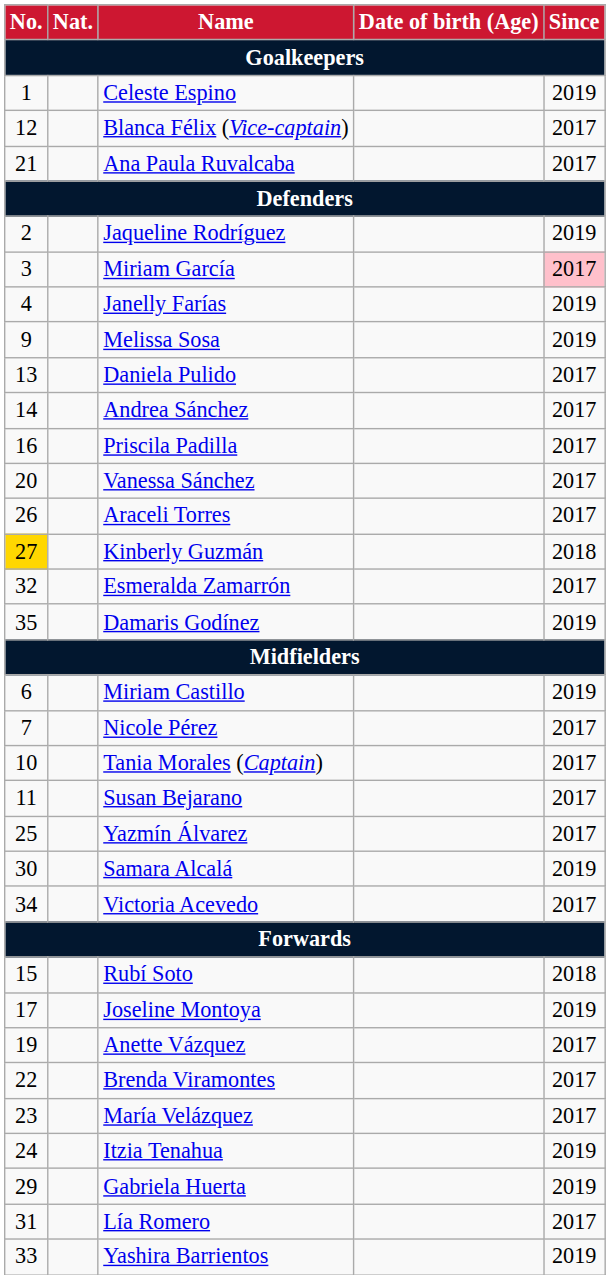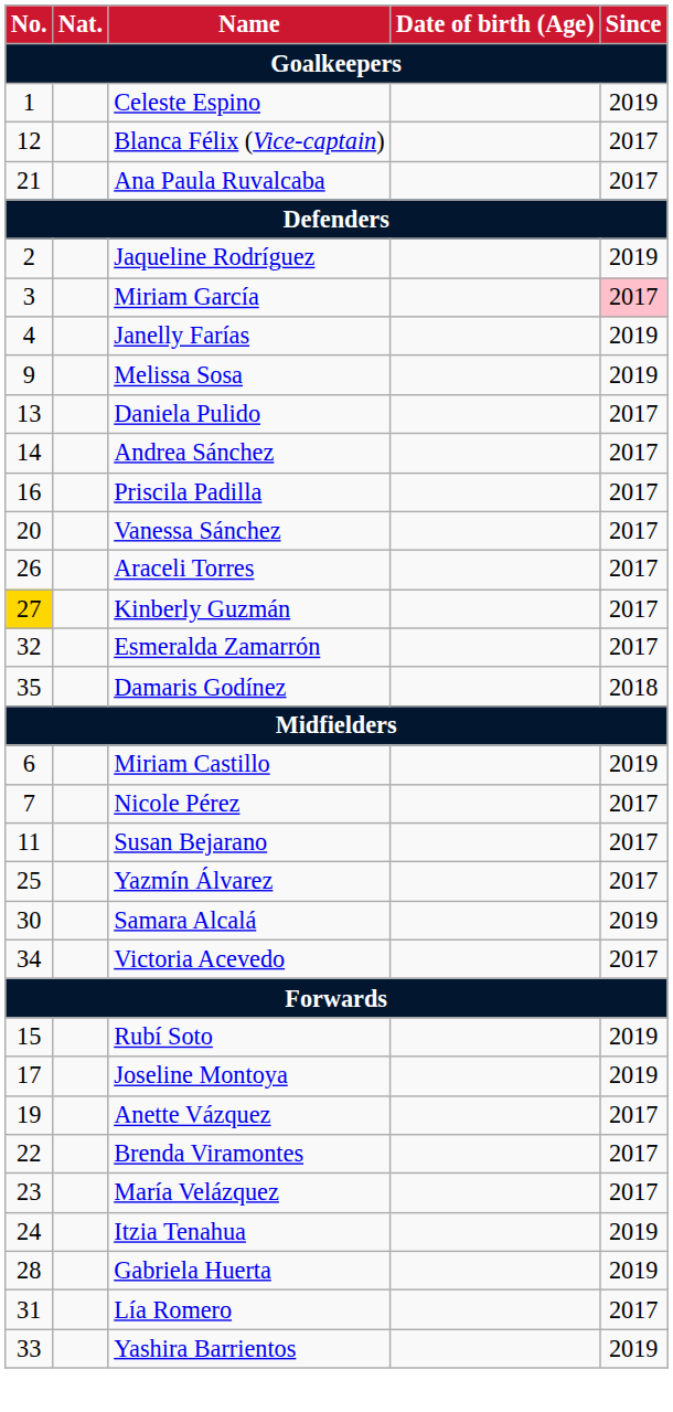 <table class="wikitable" style="text-align:center; font-size:100%;">
 <tr>
 <th style=background-color:#CD1731;color:#FFFFFF>No.</th>
 <th style=background-color:#CD1731;color:#FFFFFF>Nat.</th>
 <th style=background-color:#CD1731;color:#FFFFFF>Name</th>
 <th style=background-color:#CD1731;color:#FFFFFF>Date of birth (Age)</th>
 <th style=background-color:#CD1731;color:#FFFFFF>Since</th>
 </tr>
 <tr>
 <th colspan="5" style="background:#02172F; color:#FFFFFF; text-align:center;">Goalkeepers</th>
 </tr>
 <tr>
 <td>1</td>
 <td></td>
 <td align=left><a href='#'>Celeste Espino</a></td>
 <td></td>
 <td>2019</td>
 </tr>
 <tr>
 <td>12</td>
 <td></td>
 <td align=left><a href='#'>Blanca Félix</a> (<em><a href='#'>Vice-captain</a></em>)</td>
 <td></td>
 <td>2017</td>
 </tr>
 <tr>
 <td>21</td>
 <td></td>
 <td align=left><a href='#'>Ana Paula Ruvalcaba</a></td>
 <td></td>
 <td>2017</td>
 </tr>
 <tr>
 <th colspan="5" style="background:#02172F; color:#FFFFFF; text-align:center;">Defenders</th>
 </tr>
 <tr>
 <td>2</td>
 <td></td>
 <td align=left><a href='#'>Jaqueline Rodríguez</a></td>
 <td></td>
 <td>2019</td>
 </tr>
 <tr>
 <td>3</td>
 <td></td>
 <td align=left><a href='#'>Miriam García</a></td>
 <td></td>
 <td style="background: pink;">2017</td>
 </tr>
 <tr>
 <td>4</td>
 <td></td>
 <td align=left><a href='#'>Janelly Farías</a></td>
 <td></td>
 <td>2019</td>
 </tr>
 <tr>
 <td>9</td>
 <td></td>
 <td align=left><a href='#'>Melissa Sosa</a></td>
 <td></td>
 <td>2019</td>
 </tr>
 <tr>
 <td>13</td>
 <td></td>
 <td align=left><a href='#'>Daniela Pulido</a></td>
 <td></td>
 <td>2017</td>
 </tr>
 <tr>
 <td>14</td>
 <td></td>
 <td align=left><a href='#'>Andrea Sánchez</a></td>
 <td></td>
 <td>2017</td>
 </tr>
 <tr>
 <td>16</td>
 <td></td>
 <td align=left><a href='#'>Priscila Padilla</a></td>
 <td></td>
 <td>2017</td>
 </tr>
 <tr>
 <td>20</td>
 <td></td>
 <td align=left><a href='#'>Vanessa Sánchez</a></td>
 <td></td>
 <td>2017</td>
 </tr>
 <tr>
 <td>26</td>
 <td></td>
 <td align=left><a href='#'>Araceli Torres</a></td>
 <td></td>
 <td>2017</td>
 </tr>
 <tr>
 <td style="background: gold;">27</td>
 <td></td>
 <td align=left><a href='#'>Kinberly Guzmán</a></td>
 <td></td>
-<td>2018</td>
+<td>2017</td>
 </tr>
 <tr>
 <td>32</td>
 <td></td>
 <td align=left><a href='#'>Esmeralda Zamarrón</a></td>
 <td></td>
 <td>2017</td>
 </tr>
 <tr>
 <td>35</td>
 <td></td>
 <td align=left><a href='#'>Damaris Godínez</a></td>
 <td></td>
-<td>2019</td>
+<td>2018</td>
 </tr>
 <tr>
 <th colspan="5" style="background:#02172F; color:#FFFFFF; text-align:center;">Midfielders</th>
 </tr>
 <tr>
 <td>6</td>
 <td></td>
 <td align=left><a href='#'>Miriam Castillo</a></td>
 <td></td>
 <td>2019</td>
 </tr>
 <tr>
 <td>7</td>
 <td></td>
 <td align=left><a href='#'>Nicole Pérez</a></td>
-<td></td>
-<td>2017</td>
-</tr>
-<tr>
-<td>10</td>
-<td></td>
-<td align=left><a href='#'>Tania Morales</a> (<em><a href='#'>Captain</a></em>)</td>
 <td></td>
 <td>2017</td>
 </tr>
 <tr>
 <td>11</td>
 <td></td>
 <td align=left><a href='#'>Susan Bejarano</a></td>
 <td></td>
 <td>2017</td>
 </tr>
 <tr>
 <td>25</td>
 <td></td>
 <td align=left><a href='#'>Yazmín Álvarez</a></td>
 <td></td>
 <td>2017</td>
 </tr>
 <tr>
 <td>30</td>
 <td></td>
 <td align=left><a href='#'>Samara Alcalá</a></td>
 <td></td>
 <td>2019</td>
 </tr>
 <tr>
 <td>34</td>
 <td></td>
 <td align=left><a href='#'>Victoria Acevedo</a></td>
 <td></td>
 <td>2017</td>
 </tr>
 <tr>
 <th colspan="5" style="background:#02172F; color:#FFFFFF; text-align:center;">Forwards</th>
 </tr>
 <tr>
 <td>15</td>
 <td></td>
 <td align=left><a href='#'>Rubí Soto</a></td>
 <td></td>
-<td>2018</td>
+<td>2019</td>
 </tr>
 <tr>
 <td>17</td>
 <td></td>
 <td align=left><a href='#'>Joseline Montoya</a></td>
 <td></td>
 <td>2019</td>
 </tr>
 <tr>
 <td>19</td>
 <td></td>
 <td align=left><a href='#'>Anette Vázquez</a></td>
 <td></td>
 <td>2017</td>
 </tr>
 <tr>
 <td>22</td>
 <td></td>
 <td align=left><a href='#'>Brenda Viramontes</a></td>
 <td></td>
 <td>2017</td>
 </tr>
 <tr>
 <td>23</td>
 <td></td>
 <td align=left><a href='#'>María Velázquez</a></td>
 <td></td>
 <td>2017</td>
 </tr>
 <tr>
 <td>24</td>
 <td></td>
 <td align=left><a href='#'>Itzia Tenahua</a></td>
 <td></td>
 <td>2019</td>
 </tr>
 <tr>
-<td>29</td>
+<td>28</td>
 <td></td>
 <td align=left><a href='#'>Gabriela Huerta</a></td>
 <td></td>
 <td>2019</td>
 </tr>
 <tr>
 <td>31</td>
 <td></td>
 <td align=left><a href='#'>Lía Romero</a></td>
 <td></td>
 <td>2017</td>
 </tr>
 <tr>
 <td>33</td>
 <td></td>
 <td align=left><a href='#'>Yashira Barrientos</a></td>
 <td></td>
 <td>2019</td>
 </tr>
 </table>
